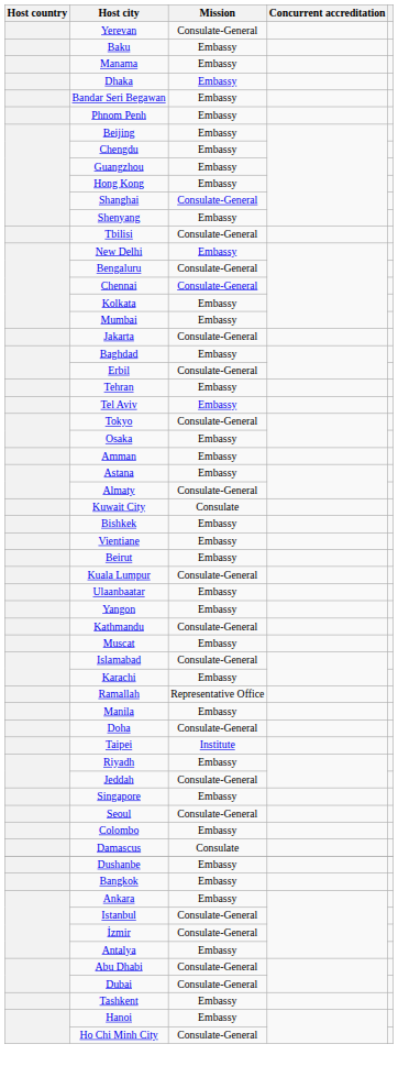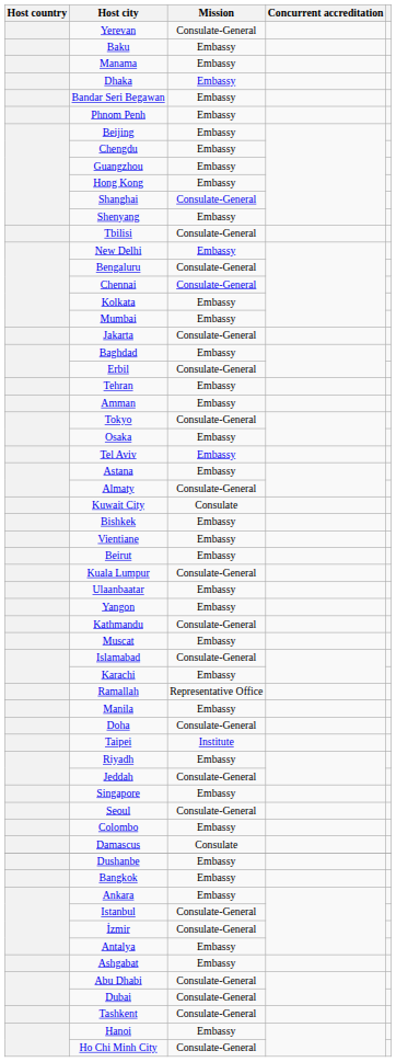 <table class="wikitable plainrowheaders" style="text-align:center;">
 <tr>
 <th scope="col">Host country</th>
 <th scope="col">Host city</th>
 <th scope="col">Mission</th>
 <th scope="col">Concurrent accreditation</th>
 <th scope="col"></th>
 </tr>
 <tr>
 <th scope="row"></th>
 <td><a href='#'>Yerevan</a></td>
 <td>Consulate-General</td>
 <td></td>
 <td></td>
 </tr>
 <tr>
 <th scope="row"></th>
 <td><a href='#'>Baku</a></td>
 <td>Embassy</td>
 <td></td>
 <td></td>
 </tr>
 <tr>
 <th scope="row"></th>
 <td><a href='#'>Manama</a></td>
 <td>Embassy</td>
 <td></td>
 <td></td>
 </tr>
 <tr>
 <th scope="row"></th>
 <td><a href='#'>Dhaka</a></td>
 <td><a href='#'>Embassy</a></td>
 <td></td>
 <td></td>
 </tr>
 <tr>
 <th scope="row"></th>
 <td><a href='#'>Bandar Seri Begawan</a></td>
 <td>Embassy</td>
 <td></td>
 <td></td>
 </tr>
 <tr>
 <th scope="row"></th>
 <td><a href='#'>Phnom Penh</a></td>
 <td>Embassy</td>
 <td></td>
 <td></td>
 </tr>
 <tr>
 <th scope="row" rowspan="6"></th>
 <td><a href='#'>Beijing</a></td>
 <td>Embassy</td>
 <td rowspan="6"></td>
 <td></td>
 </tr>
 <tr>
 <td><a href='#'>Chengdu</a></td>
 <td>Embassy</td>
 <td></td>
 </tr>
 <tr>
 <td><a href='#'>Guangzhou</a></td>
 <td>Embassy</td>
 <td></td>
 </tr>
 <tr>
 <td><a href='#'>Hong Kong</a></td>
 <td>Embassy</td>
 <td></td>
 </tr>
 <tr>
 <td><a href='#'>Shanghai</a></td>
 <td><a href='#'>Consulate-General</a></td>
 <td></td>
 </tr>
 <tr>
 <td><a href='#'>Shenyang</a></td>
 <td>Embassy</td>
 <td></td>
 </tr>
 <tr>
 <th scope="row"></th>
 <td><a href='#'>Tbilisi</a></td>
 <td>Consulate-General</td>
 <td></td>
 <td></td>
 </tr>
 <tr>
 <th scope="row" rowspan="5"></th>
 <td><a href='#'>New Delhi</a></td>
 <td><a href='#'>Embassy</a></td>
 <td rowspan="5"></td>
 <td></td>
 </tr>
 <tr>
 <td><a href='#'>Bengaluru</a></td>
 <td>Consulate-General</td>
 <td></td>
 </tr>
 <tr>
 <td><a href='#'>Chennai</a></td>
 <td><a href='#'>Consulate-General</a></td>
 <td></td>
 </tr>
 <tr>
 <td><a href='#'>Kolkata</a></td>
 <td>Embassy</td>
 <td></td>
 </tr>
 <tr>
 <td><a href='#'>Mumbai</a></td>
 <td>Embassy</td>
 <td></td>
 </tr>
 <tr>
 <th scope="row"></th>
 <td><a href='#'>Jakarta</a></td>
 <td>Consulate-General</td>
 <td></td>
 <td></td>
 </tr>
 <tr>
 <th scope="row" rowspan="2"></th>
 <td><a href='#'>Baghdad</a></td>
 <td>Embassy</td>
 <td rowspan="2"></td>
 <td></td>
 </tr>
 <tr>
 <td><a href='#'>Erbil</a></td>
 <td>Consulate-General</td>
 <td></td>
 </tr>
 <tr>
 <th scope="row"></th>
 <td><a href='#'>Tehran</a></td>
 <td>Embassy</td>
 <td></td>
 <td></td>
 </tr>
 <tr>
 <th scope="row"></th>
-<td><a href='#'>Tel Aviv</a></td>
-<td><a href='#'>Embassy</a></td>
+<td><a href='#'>Amman</a></td>
+<td>Embassy</td>
 <td></td>
 <td></td>
 </tr>
 <tr>
 <th scope="row" rowspan="2"></th>
 <td><a href='#'>Tokyo</a></td>
 <td>Consulate-General</td>
 <td rowspan="2"></td>
 <td></td>
 </tr>
 <tr>
 <td><a href='#'>Osaka</a></td>
 <td>Embassy</td>
 <td></td>
 </tr>
 <tr>
 <th scope="row"></th>
-<td><a href='#'>Amman</a></td>
-<td>Embassy</td>
+<td><a href='#'>Tel Aviv</a></td>
+<td><a href='#'>Embassy</a></td>
 <td></td>
 <td></td>
 </tr>
 <tr>
 <th scope="row" rowspan="2"></th>
 <td><a href='#'>Astana</a></td>
 <td>Embassy</td>
 <td rowspan="2"></td>
 <td></td>
 </tr>
 <tr>
 <td><a href='#'>Almaty</a></td>
 <td>Consulate-General</td>
 <td></td>
 </tr>
 <tr>
 <th scope="row"></th>
 <td><a href='#'>Kuwait City</a></td>
 <td>Consulate</td>
 <td></td>
 <td></td>
 </tr>
 <tr>
 <th scope="row"></th>
 <td><a href='#'>Bishkek</a></td>
 <td>Embassy</td>
 <td></td>
 <td></td>
 </tr>
 <tr>
 <th scope="row"></th>
 <td><a href='#'>Vientiane</a></td>
 <td>Embassy</td>
 <td></td>
 <td></td>
 </tr>
 <tr>
 <th scope="row"></th>
 <td><a href='#'>Beirut</a></td>
 <td>Embassy</td>
 <td></td>
 <td></td>
 </tr>
 <tr>
 <th scope="row"></th>
 <td><a href='#'>Kuala Lumpur</a></td>
 <td>Consulate-General</td>
 <td></td>
 <td></td>
 </tr>
 <tr>
 <th scope="row"></th>
 <td><a href='#'>Ulaanbaatar</a></td>
 <td>Embassy</td>
 <td></td>
 <td></td>
 </tr>
 <tr>
 <th scope="row"></th>
 <td><a href='#'>Yangon</a></td>
 <td>Embassy</td>
 <td></td>
 <td></td>
 </tr>
 <tr>
 <th scope="row"></th>
 <td><a href='#'>Kathmandu</a></td>
 <td>Consulate-General</td>
 <td></td>
 <td></td>
 </tr>
 <tr>
 <th scope="row"></th>
 <td><a href='#'>Muscat</a></td>
 <td>Embassy</td>
 <td></td>
 <td></td>
 </tr>
 <tr>
 <th scope="row" rowspan="2"></th>
 <td><a href='#'>Islamabad</a></td>
 <td>Consulate-General</td>
 <td rowspan="2"></td>
 <td></td>
 </tr>
 <tr>
 <td><a href='#'>Karachi</a></td>
 <td>Embassy</td>
 <td></td>
 </tr>
 <tr>
 <th scope="row"></th>
 <td><a href='#'>Ramallah</a></td>
 <td>Representative Office</td>
 <td></td>
 <td></td>
 </tr>
 <tr>
 <th scope="row"></th>
 <td><a href='#'>Manila</a></td>
 <td>Embassy</td>
 <td></td>
 <td></td>
 </tr>
 <tr>
 <th scope="row"></th>
 <td><a href='#'>Doha</a></td>
 <td>Consulate-General</td>
 <td></td>
 <td></td>
 </tr>
 <tr>
 <th scope="row"></th>
 <td><a href='#'>Taipei</a></td>
 <td><a href='#'>Institute</a></td>
 <td></td>
 <td></td>
 </tr>
 <tr>
 <th scope="row" rowspan="2"></th>
 <td><a href='#'>Riyadh</a></td>
 <td>Embassy</td>
 <td rowspan="2"></td>
 <td></td>
 </tr>
 <tr>
 <td><a href='#'>Jeddah</a></td>
 <td>Consulate-General</td>
 <td></td>
 </tr>
 <tr>
 <th scope="row"></th>
 <td><a href='#'>Singapore</a></td>
 <td>Embassy</td>
 <td></td>
 <td></td>
 </tr>
 <tr>
 <th scope="row"></th>
 <td><a href='#'>Seoul</a></td>
 <td>Consulate-General</td>
 <td></td>
 <td></td>
 </tr>
 <tr>
 <th scope="row"></th>
 <td><a href='#'>Colombo</a></td>
 <td>Embassy</td>
 <td></td>
 <td></td>
 </tr>
 <tr>
 <th scope="row"></th>
 <td><a href='#'>Damascus</a></td>
 <td>Consulate</td>
 <td></td>
 <td></td>
 </tr>
 <tr>
 </tr>
 <tr>
 <th scope="row"></th>
 <td><a href='#'>Dushanbe</a></td>
 <td>Embassy</td>
 <td></td>
 <td></td>
 </tr>
 <tr>
 <th scope="row"></th>
 <td><a href='#'>Bangkok</a></td>
 <td>Embassy</td>
 <td></td>
 <td></td>
 </tr>
 <tr>
 <th scope="row" rowspan="4"></th>
 <td><a href='#'>Ankara</a></td>
 <td>Embassy</td>
 <td rowspan="4"></td>
 <td></td>
 </tr>
 <tr>
 <td><a href='#'>Istanbul</a></td>
 <td>Consulate-General</td>
 <td></td>
 </tr>
 <tr>
 <td><a href='#'>İzmir</a></td>
 <td>Consulate-General</td>
 <td></td>
 </tr>
 <tr>
 <td><a href='#'>Antalya</a></td>
 <td>Embassy</td>
 <td></td>
 </tr>
 <tr>
+<th scope="row"></th>
+<td><a href='#'>Ashgabat</a></td>
+<td>Embassy</td>
+<td></td>
+<td></td>
+</tr>
+<tr>
 <th scope="row" rowspan="2"></th>
 <td><a href='#'>Abu Dhabi</a></td>
 <td>Consulate-General</td>
 <td rowspan="2"></td>
 <td></td>
 </tr>
 <tr>
 <td><a href='#'>Dubai</a></td>
 <td>Consulate-General</td>
 <td></td>
 </tr>
 <tr>
 <th scope="row"></th>
 <td><a href='#'>Tashkent</a></td>
-<td>Embassy</td>
+<td>Consulate-General</td>
 <td></td>
 <td></td>
 </tr>
 <tr>
 <th scope="row" rowspan="2"></th>
 <td><a href='#'>Hanoi</a></td>
 <td>Embassy</td>
 <td rowspan="2"></td>
 <td></td>
 </tr>
 <tr>
 <td><a href='#'>Ho Chi Minh City</a></td>
 <td>Consulate-General</td>
 <td></td>
 </tr>
 </table>
